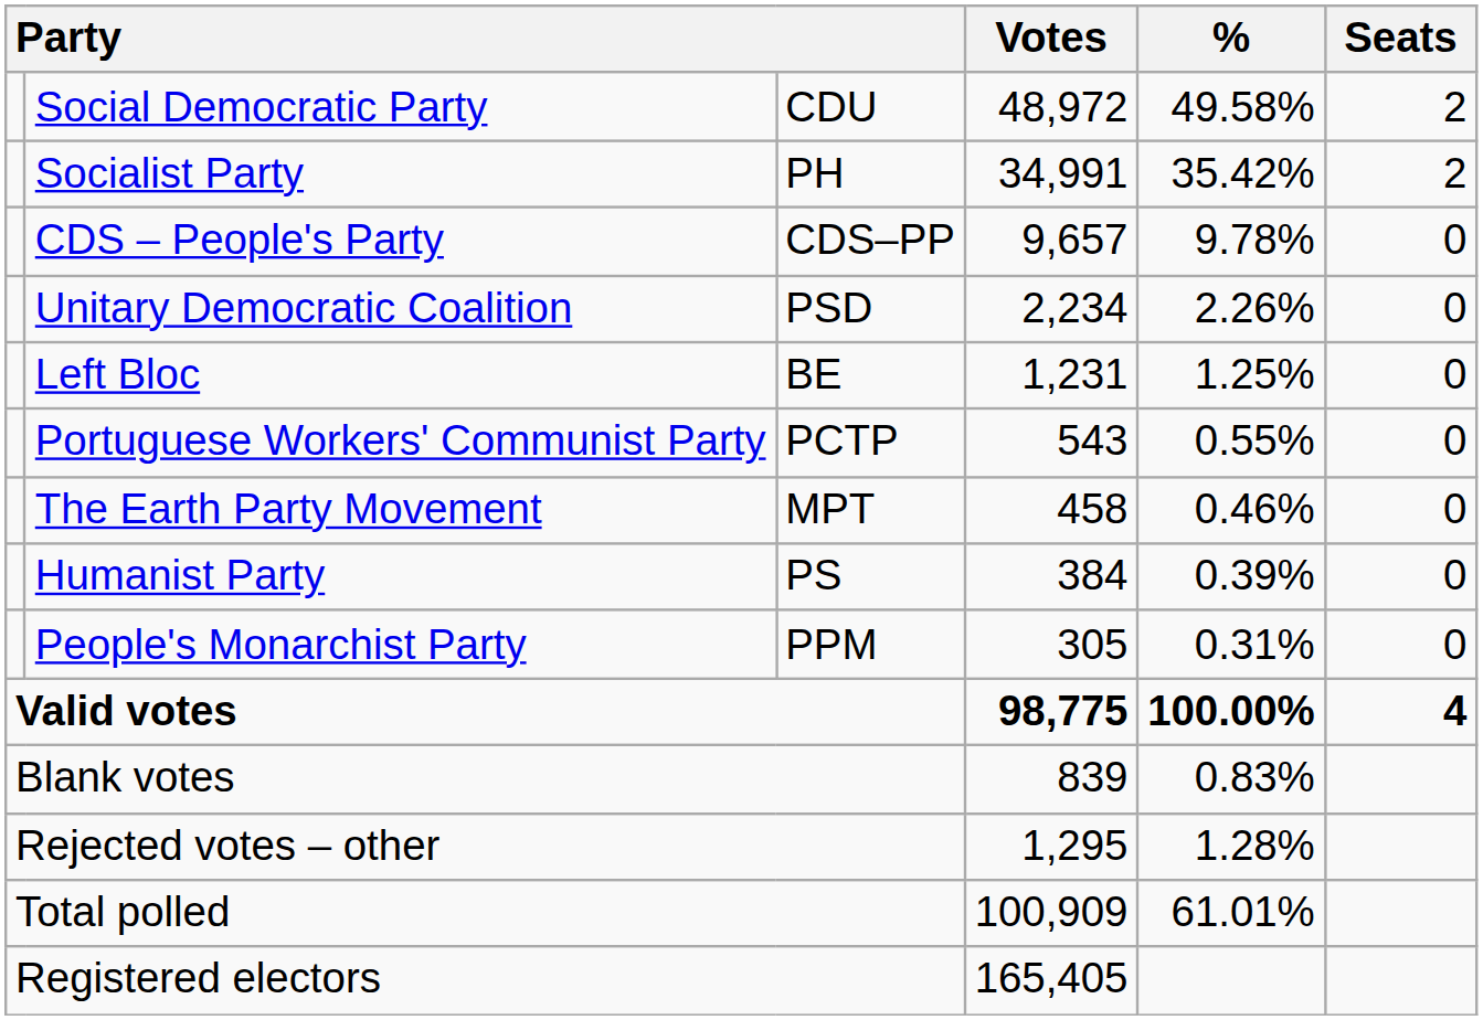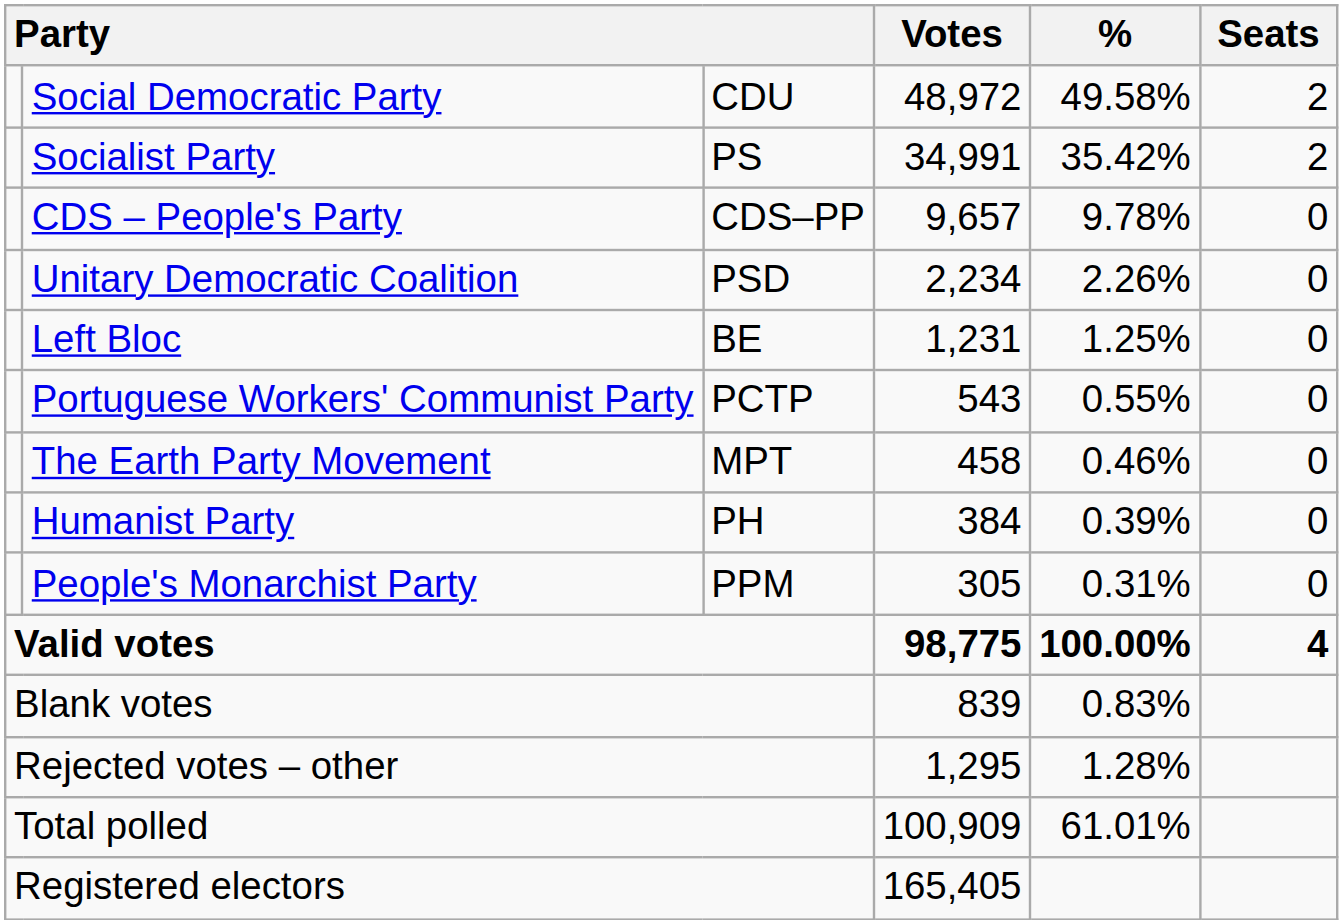 <table class="wikitable" border="1" style="text-align:right;">
 <tr>
 <th style="text-align:left;" colspan=3>Party</th>
 <th align=center width="50">Votes</th>
 <th align=center width="50">%</th>
 <th align=center width="50">Seats</th>
 </tr>
 <tr>
 <td></td>
 <td align=left><a href='#'>Social Democratic Party</a></td>
 <td align=left>CDU</td>
 <td>48,972</td>
 <td>49.58%</td>
 <td>2</td>
 </tr>
 <tr>
 <td></td>
 <td align=left><a href='#'>Socialist Party</a></td>
-<td align=left>PH</td>
+<td align=left>PS</td>
 <td>34,991</td>
 <td>35.42%</td>
 <td>2</td>
 </tr>
 <tr>
 <td></td>
 <td align=left><a href='#'>CDS – People's Party</a></td>
 <td align=left style="white-space: nowrap;">CDS–PP</td>
 <td>9,657</td>
 <td>9.78%</td>
 <td>0</td>
 </tr>
 <tr>
 <td></td>
 <td align=left style="white-space: nowrap;"><a href='#'>Unitary Democratic Coalition</a></td>
 <td align=left>PSD</td>
 <td>2,234</td>
 <td>2.26%</td>
 <td>0</td>
 </tr>
 <tr>
 <td></td>
 <td align=left><a href='#'>Left Bloc</a></td>
 <td align=left>BE</td>
 <td>1,231</td>
 <td>1.25%</td>
 <td>0</td>
 </tr>
 <tr>
 <td></td>
 <td align=left><a href='#'>Portuguese Workers' Communist Party</a></td>
 <td align=left>PCTP</td>
 <td>543</td>
 <td>0.55%</td>
 <td>0</td>
 </tr>
 <tr>
 <td></td>
 <td align=left><a href='#'>The Earth Party Movement</a></td>
 <td align=left>MPT</td>
 <td>458</td>
 <td>0.46%</td>
 <td>0</td>
 </tr>
 <tr>
 <td></td>
 <td align=left><a href='#'>Humanist Party</a></td>
-<td align=left>PS</td>
+<td align=left>PH</td>
 <td>384</td>
 <td>0.39%</td>
 <td>0</td>
 </tr>
 <tr>
 <td></td>
 <td align=left><a href='#'>People's Monarchist Party</a></td>
 <td align=left>PPM</td>
 <td>305</td>
 <td>0.31%</td>
 <td>0</td>
 </tr>
 <tr style="font-weight:bold">
 <td align=left colspan=3>Valid votes</td>
 <td>98,775</td>
 <td>100.00%</td>
 <td>4</td>
 </tr>
 <tr>
 <td align=left colspan=3>Blank votes</td>
 <td>839</td>
 <td>0.83%</td>
 <td></td>
 </tr>
 <tr>
 <td align=left colspan=3>Rejected votes – other</td>
 <td>1,295</td>
 <td>1.28%</td>
 <td></td>
 </tr>
 <tr>
 <td align=left colspan=3>Total polled</td>
 <td>100,909</td>
 <td>61.01%</td>
 <td></td>
 </tr>
 <tr>
 <td align=left colspan=3>Registered electors</td>
 <td>165,405</td>
 <td></td>
 <td></td>
 </tr>
 </table>
